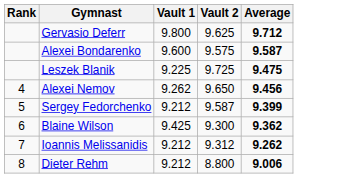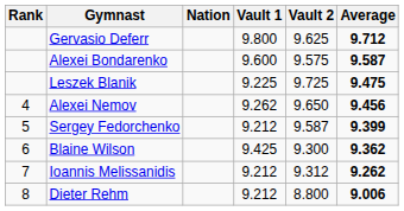 <table class="wikitable sortable" style="text-align:center">
 <tr>
 <th>Rank</th>
 <th>Gymnast</th>
+<th>Nation</th>
 <th>Vault 1</th>
 <th>Vault 2</th>
 <th>Average</th>
 </tr>
 <tr>
 <td></td>
 <td align=left><a href='#'>Gervasio Deferr</a></td>
+<td align=left></td>
 <td>9.800</td>
 <td>9.625</td>
 <td><strong>9.712</strong></td>
 </tr>
 <tr>
 <td></td>
 <td align=left><a href='#'>Alexei Bondarenko</a></td>
+<td align=left></td>
 <td>9.600</td>
 <td>9.575</td>
 <td><strong>9.587</strong></td>
 </tr>
 <tr>
 <td></td>
 <td align=left><a href='#'>Leszek Blanik</a></td>
+<td align=left></td>
 <td>9.225</td>
 <td>9.725</td>
 <td><strong>9.475</strong></td>
 </tr>
 <tr>
 <td>4</td>
 <td align=left><a href='#'>Alexei Nemov</a></td>
+<td align=left></td>
 <td>9.262</td>
 <td>9.650</td>
 <td><strong>9.456</strong></td>
 </tr>
 <tr>
 <td>5</td>
 <td align=left><a href='#'>Sergey Fedorchenko</a></td>
+<td align=left></td>
 <td>9.212</td>
 <td>9.587</td>
 <td><strong>9.399</strong></td>
 </tr>
 <tr>
 <td>6</td>
 <td align=left><a href='#'>Blaine Wilson</a></td>
+<td align=left></td>
 <td>9.425</td>
 <td>9.300</td>
 <td><strong>9.362</strong></td>
 </tr>
 <tr>
 <td>7</td>
 <td align=left><a href='#'>Ioannis Melissanidis</a></td>
+<td align=left></td>
 <td>9.212</td>
 <td>9.312</td>
 <td><strong>9.262</strong></td>
 </tr>
 <tr>
 <td>8</td>
 <td align=left><a href='#'>Dieter Rehm</a></td>
+<td align=left></td>
 <td>9.212</td>
 <td>8.800</td>
 <td><strong>9.006</strong></td>
 </tr>
 </table>
